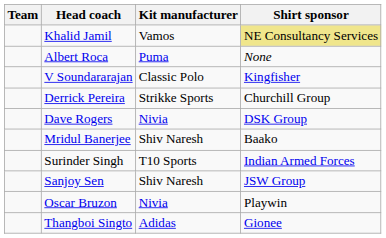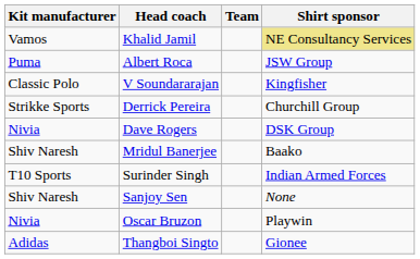 <table class="wikitable sortable" style="text-align:left;">
 <tr>
+<th>Kit manufacturer</th>
+<th>Head coach</th>
 <th>Team</th>
-<th>Head coach</th>
-<th>Kit manufacturer</th>
 <th>Shirt sponsor</th>
 </tr>
 <tr>
+<td>Vamos</td>
+<td> <a href='#'>Khalid Jamil</a></td>
 <td></td>
-<td> <a href='#'>Khalid Jamil</a></td>
-<td>Vamos</td>
 <td style="background: khaki;">NE Consultancy Services</td>
 </tr>
 <tr>
+<td><a href='#'>Puma</a></td>
+<td> <a href='#'>Albert Roca</a></td>
 <td></td>
-<td> <a href='#'>Albert Roca</a></td>
-<td><a href='#'>Puma</a></td>
+<td><a href='#'>JSW Group</a></td>
+</tr>
+<tr>
+<td>Classic Polo</td>
+<td> <a href='#'>V Soundararajan</a></td>
+<td></td>
+<td><a href='#'>Kingfisher</a></td>
+</tr>
+<tr>
+<td>Strikke Sports</td>
+<td> <a href='#'>Derrick Pereira</a></td>
+<td></td>
+<td>Churchill Group</td>
+</tr>
+<tr>
+<td><a href='#'>Nivia</a></td>
+<td> <a href='#'>Dave Rogers</a></td>
+<td></td>
+<td><a href='#'>DSK Group</a></td>
+</tr>
+<tr>
+<td>Shiv Naresh</td>
+<td> <a href='#'>Mridul Banerjee</a></td>
+<td></td>
+<td>Baako</td>
+</tr>
+<tr>
+<td>T10 Sports</td>
+<td> Surinder Singh</td>
+<td></td>
+<td><a href='#'>Indian Armed Forces</a></td>
+</tr>
+<tr>
+<td>Shiv Naresh</td>
+<td> <a href='#'>Sanjoy Sen</a></td>
+<td></td>
 <td><em>None</em></td>
 </tr>
 <tr>
+<td><a href='#'>Nivia</a></td>
+<td> <a href='#'>Oscar Bruzon</a></td>
 <td></td>
-<td> <a href='#'>V Soundararajan</a></td>
-<td>Classic Polo</td>
-<td><a href='#'>Kingfisher</a></td>
-</tr>
-<tr>
-<td></td>
-<td> <a href='#'>Derrick Pereira</a></td>
-<td>Strikke Sports</td>
-<td>Churchill Group</td>
-</tr>
-<tr>
-<td></td>
-<td> <a href='#'>Dave Rogers</a></td>
-<td><a href='#'>Nivia</a></td>
-<td><a href='#'>DSK Group</a></td>
-</tr>
-<tr>
-<td></td>
-<td> <a href='#'>Mridul Banerjee</a></td>
-<td>Shiv Naresh</td>
-<td>Baako</td>
-</tr>
-<tr>
-<td></td>
-<td> Surinder Singh</td>
-<td>T10 Sports</td>
-<td><a href='#'>Indian Armed Forces</a></td>
-</tr>
-<tr>
-<td></td>
-<td> <a href='#'>Sanjoy Sen</a></td>
-<td>Shiv Naresh</td>
-<td><a href='#'>JSW Group</a></td>
-</tr>
-<tr>
-<td></td>
-<td> <a href='#'>Oscar Bruzon</a></td>
-<td><a href='#'>Nivia</a></td>
 <td>Playwin</td>
 </tr>
 <tr>
+<td><a href='#'>Adidas</a></td>
+<td> <a href='#'>Thangboi Singto</a></td>
 <td></td>
-<td> <a href='#'>Thangboi Singto</a></td>
-<td><a href='#'>Adidas</a></td>
 <td><a href='#'>Gionee</a></td>
 </tr>
 </table>
